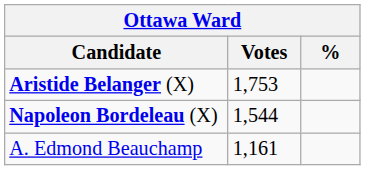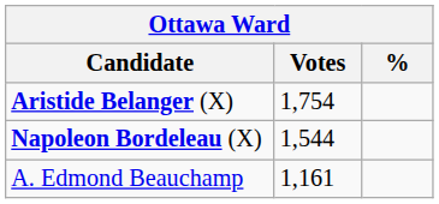 <table class="wikitable">
 <tr>
 <th colspan="3"><a href='#'>Ottawa Ward</a></th>
 </tr>
 <tr>
 <th style="width: 170px">Candidate</th>
 <th style="width: 50px">Votes</th>
 <th style="width: 40px">%</th>
 </tr>
 <tr>
 <td><strong><a href='#'>Aristide Belanger</a></strong> (X)</td>
-<td>1,753</td>
+<td>1,754</td>
 <td></td>
 </tr>
 <tr>
 <td><strong><a href='#'>Napoleon Bordeleau</a></strong> (X)</td>
 <td>1,544</td>
 <td></td>
 </tr>
 <tr>
 <td><a href='#'>A. Edmond Beauchamp</a></td>
 <td>1,161</td>
 <td></td>
 </tr>
 </table>
